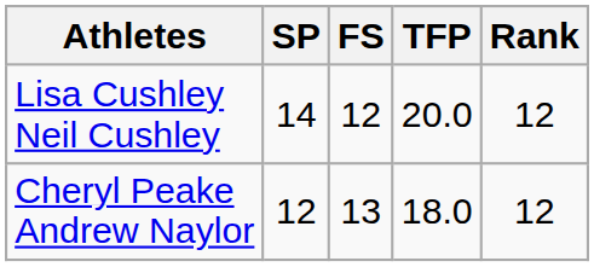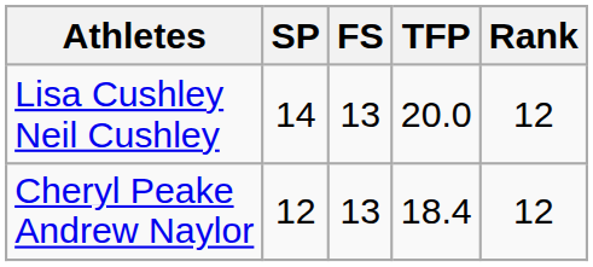 <table class="wikitable" border="1" style="font-size:90%">
 <tr>
 <th>Athletes</th>
 <th>SP</th>
 <th>FS</th>
 <th>TFP</th>
 <th>Rank</th>
 </tr>
 <tr align=center>
 <td align=left><a href='#'>Lisa Cushley</a><br><a href='#'>Neil Cushley</a></td>
 <td>14</td>
-<td>12</td>
+<td>13</td>
 <td>20.0</td>
 <td>12</td>
 </tr>
 <tr align=center>
 <td align=left><a href='#'>Cheryl Peake</a><br><a href='#'>Andrew Naylor</a></td>
 <td>12</td>
 <td>13</td>
-<td>18.0</td>
+<td>18.4</td>
 <td>12</td>
 </tr>
 </table>
